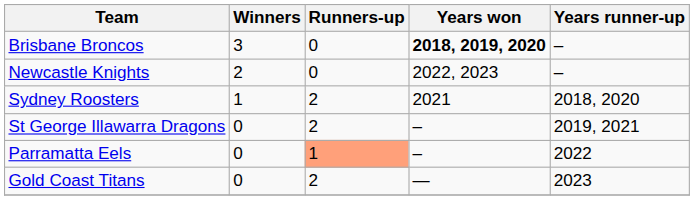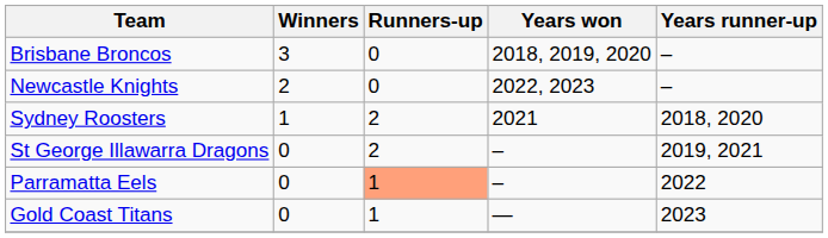 <table class="wikitable sortable">
 <tr>
 <th>Team</th>
 <th>Winners</th>
 <th>Runners-up</th>
 <th>Years won</th>
 <th>Years runner-up</th>
 </tr>
 <tr>
 <td> <a href='#'>Brisbane Broncos</a></td>
 <td>3</td>
 <td>0</td>
-<td><strong>2018, 2019, 2020</strong></td>
+<td>2018, 2019, 2020</td>
 <td>–</td>
 </tr>
 <tr>
 <td> <a href='#'>Newcastle Knights</a></td>
 <td>2</td>
 <td>0</td>
 <td>2022, 2023</td>
 <td>–</td>
 </tr>
 <tr>
 <td> <a href='#'>Sydney Roosters</a></td>
 <td>1</td>
 <td>2</td>
 <td>2021</td>
 <td>2018, 2020</td>
 </tr>
 <tr>
 <td> <a href='#'>St George Illawarra Dragons</a></td>
 <td>0</td>
 <td>2</td>
 <td>–</td>
 <td>2019, 2021</td>
 </tr>
 <tr>
 <td> <a href='#'>Parramatta Eels</a></td>
 <td>0</td>
 <td style="background: lightsalmon;">1</td>
 <td>–</td>
 <td>2022</td>
 </tr>
 <tr>
 <td> <a href='#'>Gold Coast Titans</a></td>
 <td>0</td>
-<td>2</td>
+<td>1</td>
 <td>—</td>
 <td>2023</td>
 </tr>
 <tr>
 </tr>
 </table>
